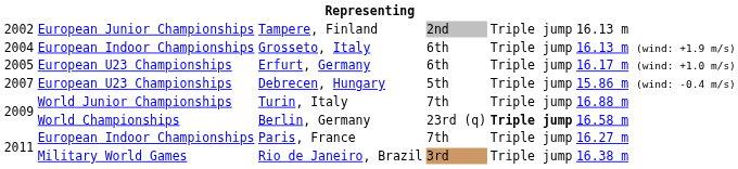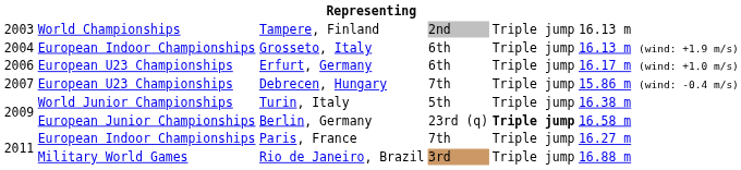 <table>
 <tr>
 <th colspan="6">Representing </th>
 </tr>
 <tr>
-<td>2002</td>
-<td><a href='#'>European Junior Championships</a></td>
+<td>2003</td>
+<td><a href='#'>World Championships</a></td>
 <td><a href='#'>Tampere</a>, Finland</td>
 <td bgcolor="silver">2nd</td>
 <td>Triple jump</td>
 <td>16.13 m</td>
 </tr>
 <tr>
 <td>2004</td>
 <td><a href='#'>European Indoor Championships</a></td>
 <td><a href='#'>Grosseto</a>, <a href='#'>Italy</a></td>
 <td>6th</td>
 <td>Triple jump</td>
 <td><a href='#'>16.13 m</a> <small>(wind: +1.9 m/s)</small></td>
 </tr>
 <tr>
-<td>2005</td>
+<td>2006</td>
 <td><a href='#'>European U23 Championships</a></td>
 <td><a href='#'>Erfurt</a>, <a href='#'>Germany</a></td>
 <td>6th</td>
 <td>Triple jump</td>
 <td><a href='#'>16.17 m</a>  <small>(wind: +1.0 m/s)</small></td>
 </tr>
 <tr>
 <td>2007</td>
 <td><a href='#'>European U23 Championships</a></td>
 <td><a href='#'>Debrecen</a>, <a href='#'>Hungary</a></td>
-<td>5th</td>
+<td>7th</td>
 <td>Triple jump</td>
 <td><a href='#'>15.86 m</a> <small>(wind: -0.4 m/s)</small></td>
 </tr>
 <tr>
 <td rowspan=2>2009</td>
 <td><a href='#'>World Junior Championships</a></td>
 <td><a href='#'>Turin</a>, Italy</td>
-<td>7th</td>
+<td>5th</td>
 <td>Triple jump</td>
-<td><a href='#'>16.88 m</a></td>
+<td><a href='#'>16.38 m</a></td>
 </tr>
 <tr>
-<td><a href='#'>World Championships</a></td>
+<td><a href='#'>European Junior Championships</a></td>
 <td><a href='#'>Berlin</a>, Germany</td>
 <td>23rd (q)</td>
 <td><strong>Triple jump</strong></td>
 <td><a href='#'>16.58 m</a></td>
 </tr>
 <tr>
 <td rowspan=2>2011</td>
 <td><a href='#'>European Indoor Championships</a></td>
 <td><a href='#'>Paris</a>, France</td>
 <td>7th</td>
 <td>Triple jump</td>
 <td><a href='#'>16.27 m</a></td>
 </tr>
 <tr>
 <td><a href='#'>Military World Games</a></td>
 <td><a href='#'>Rio de Janeiro</a>, Brazil</td>
 <td bgcolor="cc9966">3rd</td>
 <td>Triple jump</td>
-<td><a href='#'>16.38 m</a></td>
+<td><a href='#'>16.88 m</a></td>
 </tr>
 </table>
